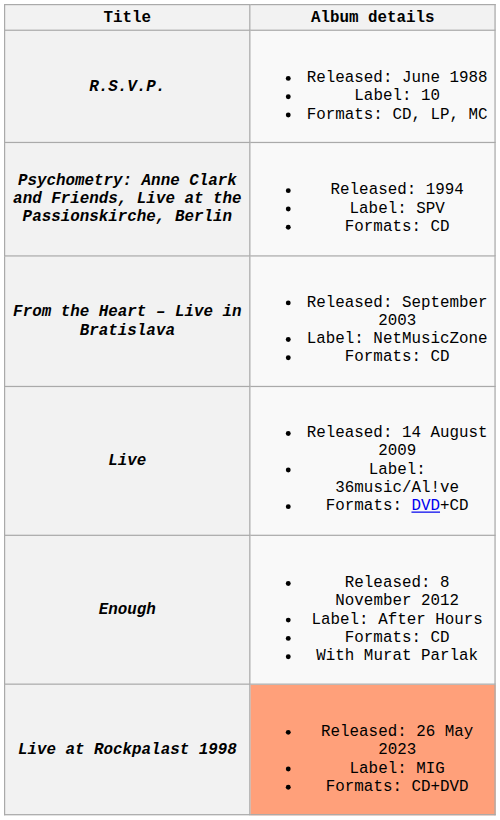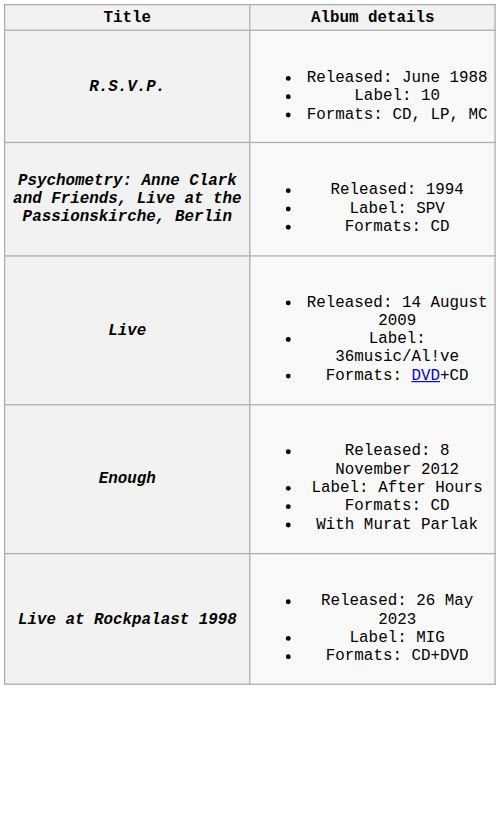 <table class="wikitable plainrowheaders" style="text-align:center;">
 <tr>
 <th scope="col" style="width:15em;">Title</th>
 <th scope="col" style="width:15em;">Album details</th>
 </tr>
 <tr>
 <th scope="row"><em>R.S.V.P.</em></th>
 <td><br><ul><li>Released: June 1988</li><li>Label: 10</li><li>Formats: CD, LP, MC</li></ul></td>
 </tr>
 <tr>
 <th scope="row"><em>Psychometry: Anne Clark and Friends, Live at the Passionskirche, Berlin</em></th>
 <td><br><ul><li>Released: 1994</li><li>Label: SPV</li><li>Formats: CD</li></ul></td>
 </tr>
 <tr>
-<th scope="row"><em>From the Heart – Live in Bratislava</em></th>
-<td><br><ul><li>Released: September 2003</li><li>Label: NetMusicZone</li><li>Formats: CD</li></ul></td>
-</tr>
-<tr>
 <th scope="row"><em>Live</em></th>
 <td><br><ul><li>Released: 14 August 2009</li><li>Label: 36music/Al!ve</li><li>Formats: <a href='#'>DVD</a>+CD</li></ul></td>
 </tr>
 <tr>
 <th scope="row"><em>Enough</em></th>
 <td><br><ul><li>Released: 8 November 2012</li><li>Label: After Hours</li><li>Formats: CD</li><li>With Murat Parlak</li></ul></td>
 </tr>
 <tr>
 <th scope="row"><em>Live at Rockpalast 1998</em></th>
-<td style="background: lightsalmon;"><br><ul><li>Released: 26 May 2023</li><li>Label: MIG</li><li>Formats: CD+DVD</li></ul></td>
+<td><br><ul><li>Released: 26 May 2023</li><li>Label: MIG</li><li>Formats: CD+DVD</li></ul></td>
 </tr>
 </table>
